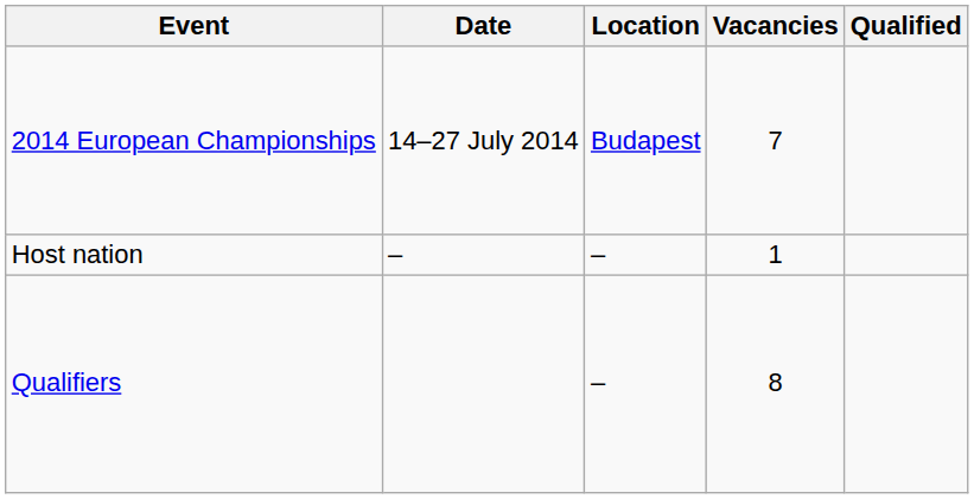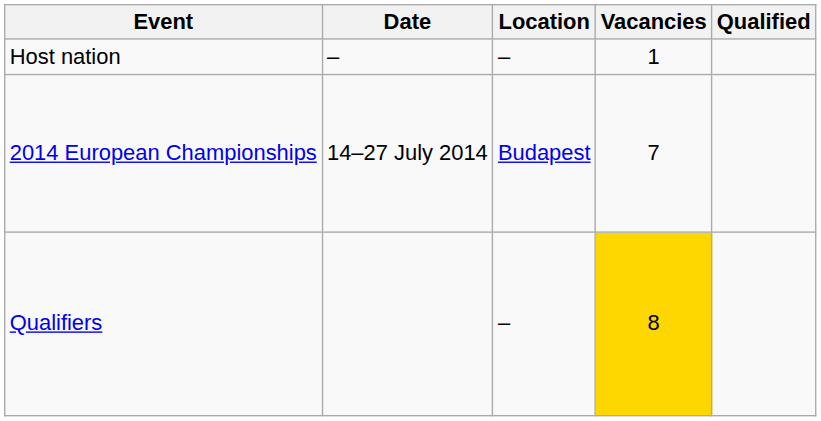 <table class="wikitable">
 <tr>
 <th>Event</th>
 <th>Date</th>
 <th>Location</th>
 <th>Vacancies</th>
 <th>Qualified</th>
 </tr>
 <tr>
+<td>Host nation</td>
+<td>–</td>
+<td>–</td>
+<td align=center>1</td>
+<td></td>
+</tr>
+<tr>
 <td><a href='#'>2014 European Championships</a></td>
 <td>14–27 July 2014</td>
 <td> <a href='#'>Budapest</a></td>
 <td align=center>7</td>
 <td><br><br><br><br><br><br></td>
 </tr>
 <tr>
-<td>Host nation</td>
-<td>–</td>
-<td>–</td>
-<td align=center>1</td>
-<td></td>
-</tr>
-<tr>
 <td><a href='#'>Qualifiers</a></td>
 <td></td>
 <td>–</td>
-<td align=center>8</td>
+<td align=center style="background: gold;">8</td>
 <td><br><br><br><br><br><br><br></td>
 </tr>
 </table>
